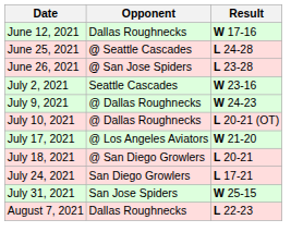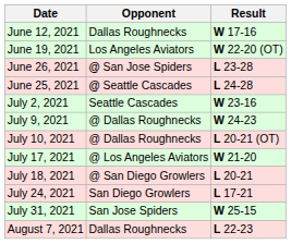 <table class="wikitable">
 <tr>
 <th>Date</th>
 <th>Opponent</th>
 <th>Result</th>
 </tr>
 <tr style="background: #ddffdd">
 <td>June 12, 2021</td>
 <td>Dallas Roughnecks</td>
 <td><strong>W</strong> 17-16</td>
 </tr>
-<tr style="background: #ffdddd">
-<td>June 25, 2021</td>
-<td><strong>@</strong> Seattle Cascades</td>
-<td><strong>L</strong> 24-28</td>
+<tr style="background: #ddffdd">
+<td>June 19, 2021</td>
+<td>Los Angeles Aviators</td>
+<td><strong>W</strong> 22-20 (OT)</td>
 </tr>
 <tr style="background: #ffdddd">
 <td>June 26, 2021</td>
 <td><strong>@</strong> San Jose Spiders</td>
 <td><strong>L</strong> 23-28</td>
+</tr>
+<tr style="background: #ffdddd">
+<td>June 25, 2021</td>
+<td><strong>@</strong> Seattle Cascades</td>
+<td><strong>L</strong> 24-28</td>
 </tr>
 <tr style="background: #ddffdd">
 <td>July 2, 2021</td>
 <td>Seattle Cascades</td>
 <td><strong>W</strong> 23-16</td>
 </tr>
 <tr style="background: #ddffdd">
 <td>July 9, 2021</td>
 <td>@ Dallas Roughnecks</td>
 <td><strong>W</strong> 24-23</td>
 </tr>
 <tr style="background: #ffdddd">
 <td>July 10, 2021</td>
 <td>@ Dallas Roughnecks</td>
 <td><strong>L</strong> 20-21 (OT)</td>
 </tr>
 <tr style="background: #ddffdd">
 <td>July 17, 2021</td>
 <td>@ Los Angeles Aviators</td>
 <td><strong>W</strong> 21-20</td>
 </tr>
 <tr style="background: #ffdddd">
 <td>July 18, 2021</td>
 <td>@ San Diego Growlers</td>
 <td><strong>L</strong> 20-21</td>
 </tr>
 <tr style="background: #ffdddd">
 <td>July 24, 2021</td>
 <td>San Diego Growlers</td>
 <td><strong>L</strong> 17-21</td>
 </tr>
 <tr style="background: #ddffdd">
 <td>July 31, 2021</td>
 <td>San Jose Spiders</td>
 <td><strong>W</strong> 25-15</td>
 </tr>
 <tr style="background: #ffdddd">
 <td>August 7, 2021</td>
 <td>Dallas Roughnecks</td>
 <td><strong>L</strong> 22-23</td>
 </tr>
 </table>
